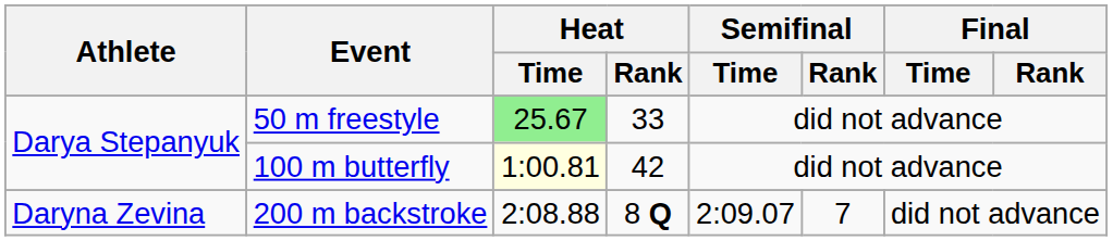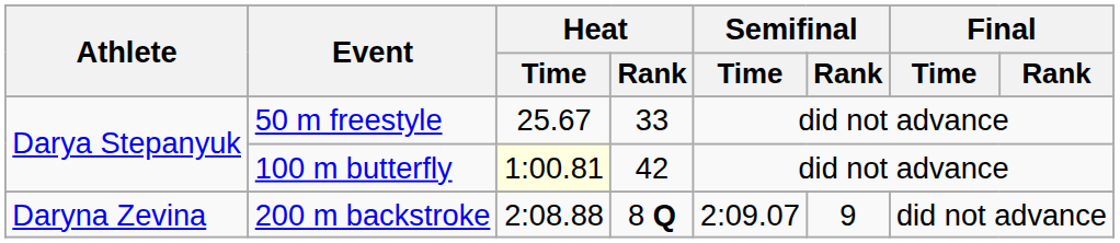 <table class=wikitable style="font-size:90%">
 <tr>
 <th rowspan="2">Athlete</th>
 <th rowspan="2">Event</th>
 <th colspan="2">Heat</th>
 <th colspan="2">Semifinal</th>
 <th colspan="2">Final</th>
 </tr>
 <tr style="font-size:95%">
 <th>Time</th>
 <th>Rank</th>
 <th>Time</th>
 <th>Rank</th>
 <th>Time</th>
 <th>Rank</th>
 </tr>
 <tr align=center>
 <td align=left rowspan=2><a href='#'>Darya Stepanyuk</a></td>
 <td align=left><a href='#'>50 m freestyle</a></td>
-<td style="background: lightgreen;">25.67</td>
+<td>25.67</td>
 <td>33</td>
 <td colspan=4>did not advance</td>
 </tr>
 <tr align=center>
 <td align=left><a href='#'>100 m butterfly</a></td>
 <td style="background: lightyellow;">1:00.81</td>
 <td>42</td>
 <td colspan=4>did not advance</td>
 </tr>
 <tr align=center>
 <td align=left><a href='#'>Daryna Zevina</a></td>
 <td align=left><a href='#'>200 m backstroke</a></td>
 <td>2:08.88</td>
 <td>8 <strong>Q</strong></td>
 <td>2:09.07</td>
-<td>7</td>
+<td>9</td>
 <td colspan=2>did not advance</td>
 </tr>
 </table>
